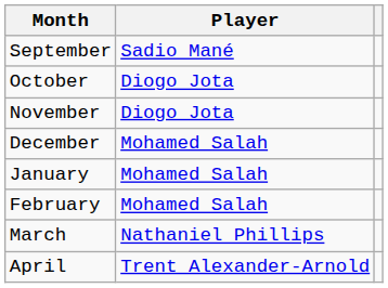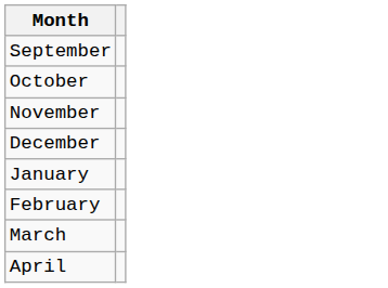 <table class="wikitable" style="text-align:left">
 <tr>
 <th>Month</th>
-<th>Player</th>
 <th></th>
 </tr>
 <tr>
 <td>September</td>
-<td> <a href='#'>Sadio Mané</a></td>
 <td></td>
 </tr>
 <tr>
 <td>October</td>
-<td> <a href='#'>Diogo Jota</a></td>
 <td></td>
 </tr>
 <tr>
 <td>November</td>
-<td> <a href='#'>Diogo Jota</a></td>
 <td></td>
 </tr>
 <tr>
 <td>December</td>
-<td> <a href='#'>Mohamed Salah</a></td>
 <td></td>
 </tr>
 <tr>
 <td>January</td>
-<td> <a href='#'>Mohamed Salah</a></td>
 <td></td>
 </tr>
 <tr>
 <td>February</td>
-<td> <a href='#'>Mohamed Salah</a></td>
 <td></td>
 </tr>
 <tr>
 <td>March</td>
-<td> <a href='#'>Nathaniel Phillips</a></td>
 <td></td>
 </tr>
 <tr>
 <td>April</td>
-<td> <a href='#'>Trent Alexander-Arnold</a></td>
 <td></td>
 </tr>
 </table>
